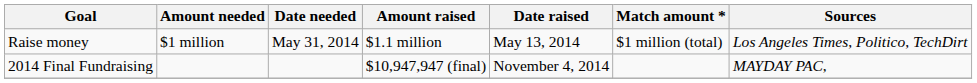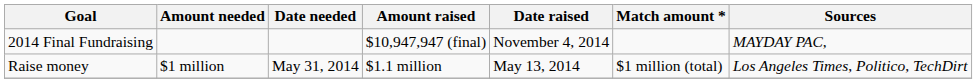 <table class="wikitable sortable">
 <tr>
 <th>Goal</th>
 <th>Amount needed</th>
 <th>Date needed</th>
 <th>Amount raised</th>
 <th>Date raised</th>
 <th>Match amount *</th>
 <th>Sources</th>
 </tr>
 <tr>
+<td>2014 Final Fundraising</td>
+<td></td>
+<td></td>
+<td>$10,947,947 (final)</td>
+<td>November 4, 2014</td>
+<td></td>
+<td><em>MAYDAY PAC</em>,</td>
+</tr>
+<tr>
 <td>Raise money</td>
 <td>$1 million</td>
 <td>May 31, 2014</td>
 <td>$1.1 million</td>
 <td>May 13, 2014</td>
 <td>$1 million (total)</td>
 <td><em>Los Angeles Times</em>, <em>Politico</em>, <em>TechDirt</em></td>
 </tr>
 <tr>
-<td>2014 Final Fundraising</td>
-<td></td>
-<td></td>
-<td>$10,947,947 (final)</td>
-<td>November 4, 2014</td>
-<td></td>
-<td><em>MAYDAY PAC</em>,</td>
-</tr>
-<tr>
 </tr>
 </table>
